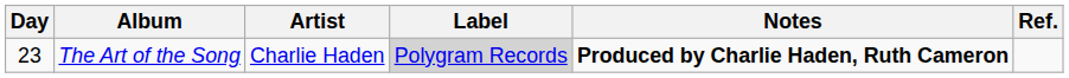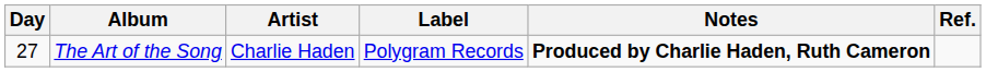 <table class="wikitable">
 <tr>
 <th>Day</th>
 <th>Album</th>
 <th>Artist</th>
 <th>Label</th>
 <th>Notes</th>
 <th>Ref.</th>
 </tr>
 <tr>
-<td style="text-align:center;">23</td>
+<td style="text-align:center;">27</td>
 <td><em><a href='#'>The Art of the Song</a></em></td>
 <td><a href='#'>Charlie Haden</a></td>
-<td style="background: lightgrey;"><a href='#'>Polygram Records</a></td>
+<td><a href='#'>Polygram Records</a></td>
 <td><strong>Produced by Charlie Haden, Ruth Cameron</strong></td>
 <td style="text-align:center;"></td>
 </tr>
 </table>
